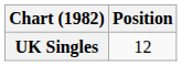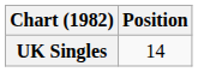 <table class="wikitable sortable plainrowheaders" style="text-align:center">
 <tr>
 <th>Chart (1982)</th>
 <th>Position</th>
 </tr>
 <tr>
 <th scope="row">UK Singles</th>
-<td>12</td>
+<td>14</td>
 </tr>
 </table>
